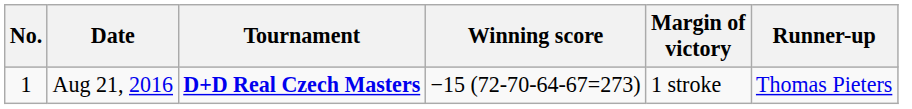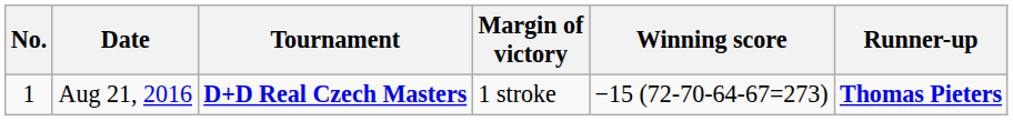 <table class="wikitable" style="font-size:95%;">
 <tr>
 <th>No.</th>
 <th>Date</th>
 <th>Tournament</th>
+<th>Margin of<br>victory</th>
 <th>Winning score</th>
-<th>Margin of<br>victory</th>
 <th>Runner-up</th>
 </tr>
 <tr>
 <td align=center>1</td>
 <td align=right>Aug 21, <a href='#'>2016</a></td>
 <td><strong><a href='#'>D+D Real Czech Masters</a></strong></td>
+<td>1 stroke</td>
 <td>−15 (72-70-64-67=273)</td>
-<td>1 stroke</td>
-<td> <a href='#'>Thomas Pieters</a></td>
+<td><strong> <a href='#'>Thomas Pieters</a></strong></td>
 </tr>
 </table>
